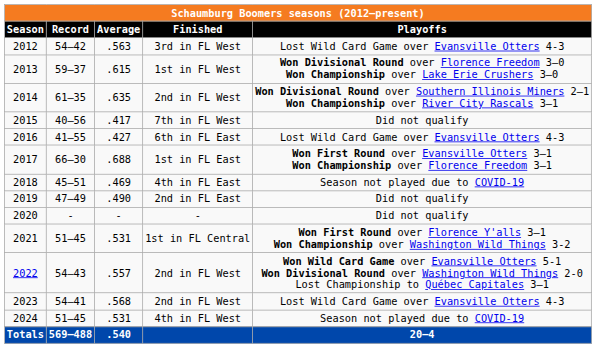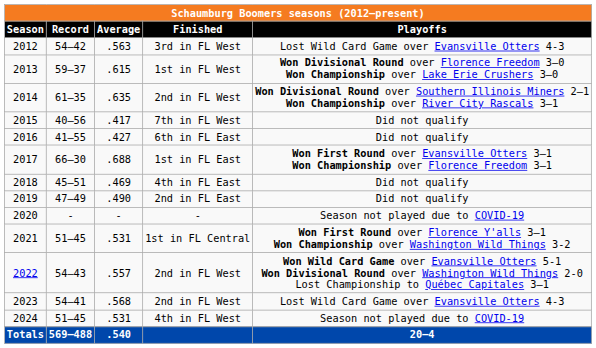 <table class="wikitable" style="text-align:center">
 <tr>
 <th colspan="6" style="background:#F57B20;color:#ffffff">Schaumburg Boomers seasons (2012–present)</th>
 </tr>
 <tr>
 <th style="background:black; text-align:center; color:#fff;">Season</th>
 <th style="background:black; text-align:center; color:#fff;">Record</th>
 <th style="background:black; text-align:center; color:#fff;">Average</th>
 <th style="background:black; text-align:center; color:#fff;">Finished</th>
 <th style="background:black; text-align:center; color:#fff;">Playoffs</th>
 </tr>
 <tr>
 <td>2012</td>
 <td>54–42</td>
 <td>.563</td>
 <td>3rd in FL West</td>
 <td>Lost Wild Card Game over <a href='#'>Evansville Otters</a> 4-3</td>
 </tr>
 <tr>
 <td>2013</td>
 <td>59–37</td>
 <td>.615</td>
 <td>1st in FL West</td>
 <td><strong>Won Divisional Round</strong> over <a href='#'>Florence Freedom</a> 3–0 <br> <strong>Won Championship</strong> over <a href='#'>Lake Erie Crushers</a> 3–0</td>
 </tr>
 <tr>
 <td>2014</td>
 <td>61–35</td>
 <td>.635</td>
 <td>2nd in FL West</td>
 <td><strong>Won Divisional Round</strong> over <a href='#'>Southern Illinois Miners</a> 2–1 <br> <strong>Won Championship</strong> over <a href='#'>River City Rascals</a> 3–1</td>
 </tr>
 <tr>
 <td>2015</td>
 <td>40–56</td>
 <td>.417</td>
 <td>7th in FL West</td>
 <td>Did not qualify</td>
 </tr>
 <tr>
 <td>2016</td>
 <td>41–55</td>
 <td>.427</td>
 <td>6th in FL East</td>
-<td>Lost Wild Card Game over <a href='#'>Evansville Otters</a> 4-3</td>
+<td>Did not qualify</td>
 </tr>
 <tr>
 <td>2017</td>
 <td>66–30</td>
 <td>.688</td>
 <td>1st in FL East</td>
 <td><strong>Won First Round</strong> over <a href='#'>Evansville Otters</a> 3–1 <br> <strong>Won Championship</strong> over <a href='#'>Florence Freedom</a> 3–1</td>
 </tr>
 <tr>
 <td>2018</td>
 <td>45–51</td>
 <td>.469</td>
 <td>4th in FL East</td>
-<td>Season not played due to <a href='#'>COVID-19</a></td>
+<td>Did not qualify</td>
 </tr>
 <tr>
 <td>2019</td>
 <td>47–49</td>
 <td>.490</td>
 <td>2nd in FL East</td>
 <td>Did not qualify</td>
 </tr>
 <tr>
 <td>2020</td>
 <td>-</td>
 <td>-</td>
 <td>-</td>
-<td>Did not qualify</td>
+<td>Season not played due to <a href='#'>COVID-19</a></td>
 </tr>
 <tr>
 <td>2021</td>
 <td>51–45</td>
 <td>.531</td>
 <td>1st in FL Central</td>
 <td><strong>Won First Round</strong> over <a href='#'>Florence Y'alls</a> 3–1 <br> <strong>Won Championship</strong> over <a href='#'>Washington Wild Things</a> 3-2</td>
 </tr>
 <tr>
 <td><a href='#'>2022</a></td>
 <td>54–43</td>
 <td>.557</td>
 <td>2nd in FL West</td>
 <td><strong>Won Wild Card Game</strong> over <a href='#'>Evansville Otters</a> 5-1 <br> <strong>Won Divisional Round</strong> over <a href='#'>Washington Wild Things</a> 2-0 <br> Lost Championship to <a href='#'>Québec Capitales</a> 3–1</td>
 </tr>
 <tr>
 <td>2023</td>
 <td>54–41</td>
 <td>.568</td>
 <td>2nd in FL West</td>
 <td>Lost Wild Card Game over <a href='#'>Evansville Otters</a> 4-3</td>
 </tr>
 <tr>
 <td>2024</td>
 <td>51–45</td>
 <td>.531</td>
 <td>4th in FL West</td>
 <td>Season not played due to <a href='#'>COVID-19</a></td>
 </tr>
 <tr>
 </tr>
 <tr>
 <th style="background:#0047AB; text-align:center; color:#fff;">Totals</th>
 <th style="background:#0047AB; text-align:center; color:#fff;">569–488</th>
 <th style="background:#0047AB; text-align:center; color:#fff;">.540</th>
 <th style="background:#0047AB; text-align:center; color:#fff;"></th>
 <th style="background:#0047AB; text-align:center; color:#fff;">20–4</th>
 </tr>
 </table>
